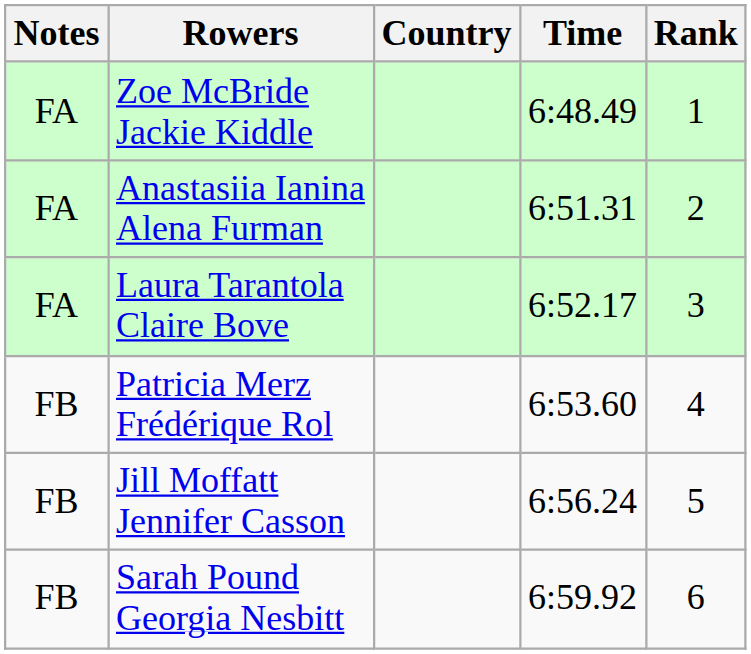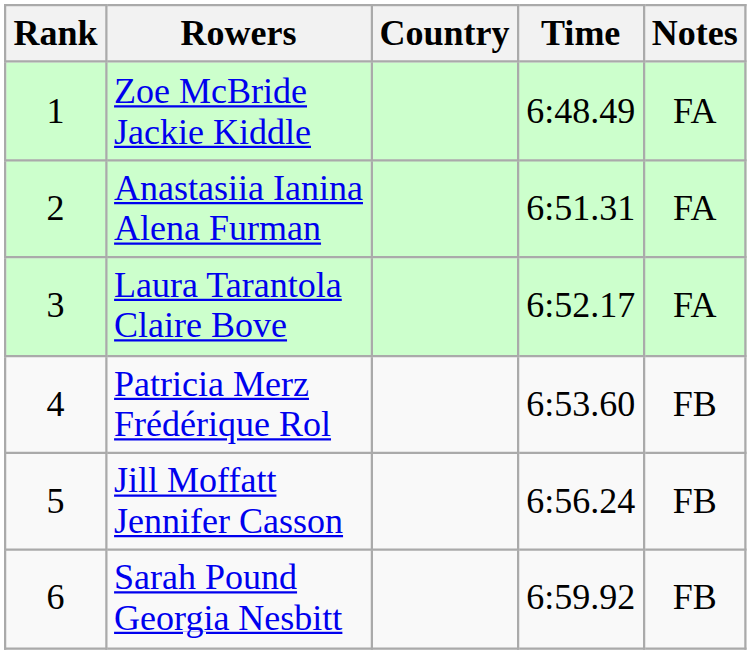 <table class="wikitable" style="text-align:center">
 <tr>
-<th>Notes</th>
+<th>Rank</th>
 <th>Rowers</th>
 <th>Country</th>
 <th>Time</th>
-<th>Rank</th>
+<th>Notes</th>
 </tr>
 <tr bgcolor=ccffcc>
-<td>FA</td>
+<td>1</td>
 <td align="left"><a href='#'>Zoe McBride</a><br><a href='#'>Jackie Kiddle</a></td>
 <td align="left"></td>
 <td>6:48.49</td>
-<td>1</td>
+<td>FA</td>
 </tr>
 <tr bgcolor=ccffcc>
-<td>FA</td>
+<td>2</td>
 <td align="left"><a href='#'>Anastasiia Ianina</a><br><a href='#'>Alena Furman</a></td>
 <td align="left"></td>
 <td>6:51.31</td>
-<td>2</td>
+<td>FA</td>
 </tr>
 <tr bgcolor=ccffcc>
-<td>FA</td>
+<td>3</td>
 <td align="left"><a href='#'>Laura Tarantola</a><br><a href='#'>Claire Bove</a></td>
 <td align="left"></td>
 <td>6:52.17</td>
-<td>3</td>
+<td>FA</td>
 </tr>
 <tr>
-<td>FB</td>
+<td>4</td>
 <td align="left"><a href='#'>Patricia Merz</a><br><a href='#'>Frédérique Rol</a></td>
 <td align="left"></td>
 <td>6:53.60</td>
-<td>4</td>
+<td>FB</td>
 </tr>
 <tr>
-<td>FB</td>
+<td>5</td>
 <td align="left"><a href='#'>Jill Moffatt</a><br><a href='#'>Jennifer Casson</a></td>
 <td align="left"></td>
 <td>6:56.24</td>
-<td>5</td>
+<td>FB</td>
 </tr>
 <tr>
-<td>FB</td>
+<td>6</td>
 <td align="left"><a href='#'>Sarah Pound</a><br><a href='#'>Georgia Nesbitt</a></td>
 <td align="left"></td>
 <td>6:59.92</td>
-<td>6</td>
+<td>FB</td>
 </tr>
 </table>
